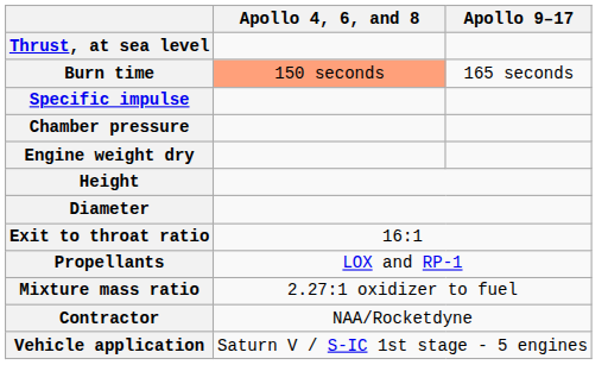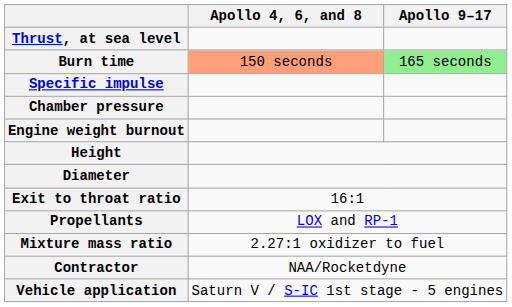 <table class="wikitable sortable sticky-header-multi" style="text-align:center">
 <tr>
 <th></th>
 <th>Apollo 4, 6, and 8</th>
 <th>Apollo 9–17</th>
 </tr>
 <tr>
 <th><a href='#'>Thrust</a>, at sea level</th>
 <td></td>
 <td></td>
 </tr>
 <tr>
 <th>Burn time</th>
 <td style="background: lightsalmon;">150 seconds</td>
-<td>165 seconds</td>
+<td style="background: lightgreen;">165 seconds</td>
 </tr>
 <tr>
 <th><a href='#'>Specific impulse</a></th>
 <td></td>
 <td></td>
 </tr>
 <tr>
 <th>Chamber pressure</th>
 <td></td>
 <td></td>
 </tr>
 <tr>
-<th>Engine weight dry</th>
+<th>Engine weight burnout</th>
 <td></td>
 <td></td>
 </tr>
 <tr>
 <th>Height</th>
 <td colspan=2></td>
 </tr>
 <tr>
 <th>Diameter</th>
 <td colspan=2></td>
 </tr>
 <tr>
 <th>Exit to throat ratio</th>
 <td colspan=2>16:1</td>
 </tr>
 <tr>
 <th>Propellants</th>
 <td colspan=2><a href='#'>LOX</a> and <a href='#'>RP-1</a></td>
 </tr>
 <tr>
 <th>Mixture mass ratio</th>
 <td colspan=2>2.27:1 oxidizer to fuel</td>
 </tr>
 <tr>
 <th>Contractor</th>
 <td colspan=2>NAA/Rocketdyne</td>
 </tr>
 <tr>
 <th>Vehicle application</th>
 <td colspan=2>Saturn V / <a href='#'>S-IC</a> 1st stage - 5 engines</td>
 </tr>
 </table>
